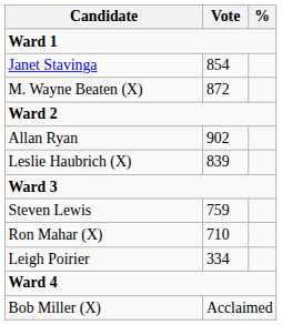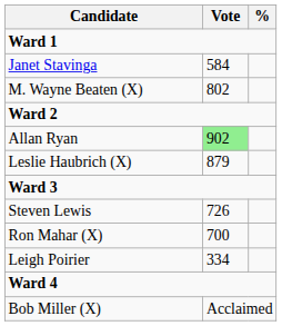 <table class="wikitable">
 <tr>
 <th bgcolor="#DDDDFF" width="200px">Candidate</th>
 <th bgcolor="#DDDDFF">Vote</th>
 <th bgcolor="#DDDDFF">%</th>
 </tr>
 <tr>
 <td colspan="4"><strong>Ward 1</strong></td>
 </tr>
 <tr>
 <td><a href='#'>Janet Stavinga</a></td>
-<td>854</td>
+<td>584</td>
 <td></td>
 </tr>
 <tr>
 <td>M. Wayne Beaten (X)</td>
-<td>872</td>
+<td>802</td>
 <td></td>
 </tr>
 <tr>
 <td colspan="4"><strong>Ward 2</strong></td>
 </tr>
 <tr>
 <td>Allan Ryan</td>
-<td>902</td>
+<td style="background: lightgreen;">902</td>
 <td></td>
 </tr>
 <tr>
 <td>Leslie Haubrich (X)</td>
-<td>839</td>
+<td>879</td>
 <td></td>
 </tr>
 <tr>
 <td colspan="4"><strong>Ward 3</strong></td>
 </tr>
 <tr>
 <td>Steven Lewis</td>
-<td>759</td>
+<td>726</td>
 <td></td>
 </tr>
 <tr>
 <td>Ron Mahar (X)</td>
-<td>710</td>
+<td>700</td>
 <td></td>
 </tr>
 <tr>
 <td>Leigh Poirier</td>
 <td>334</td>
 <td></td>
 </tr>
 <tr>
 <td colspan="4"><strong>Ward 4</strong></td>
 </tr>
 <tr>
 <td>Bob Miller (X)</td>
 <td colspan="2">Acclaimed</td>
 </tr>
 </table>
